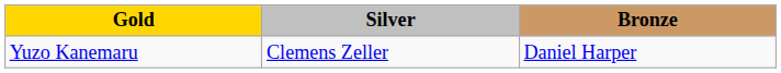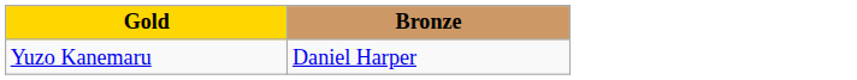 <table class="wikitable" style="text-align:left">
 <tr align="center">
 <td width=200 bgcolor=gold><strong>Gold</strong></td>
-<td width=200 bgcolor=silver><strong>Silver</strong></td>
 <td width=200 bgcolor=CC9966><strong>Bronze</strong></td>
 </tr>
 <tr>
 <td><a href='#'>Yuzo Kanemaru</a><br><em></em></td>
-<td><a href='#'>Clemens Zeller</a><br><em></em></td>
 <td><a href='#'>Daniel Harper</a><br><em></em></td>
 </tr>
 </table>
